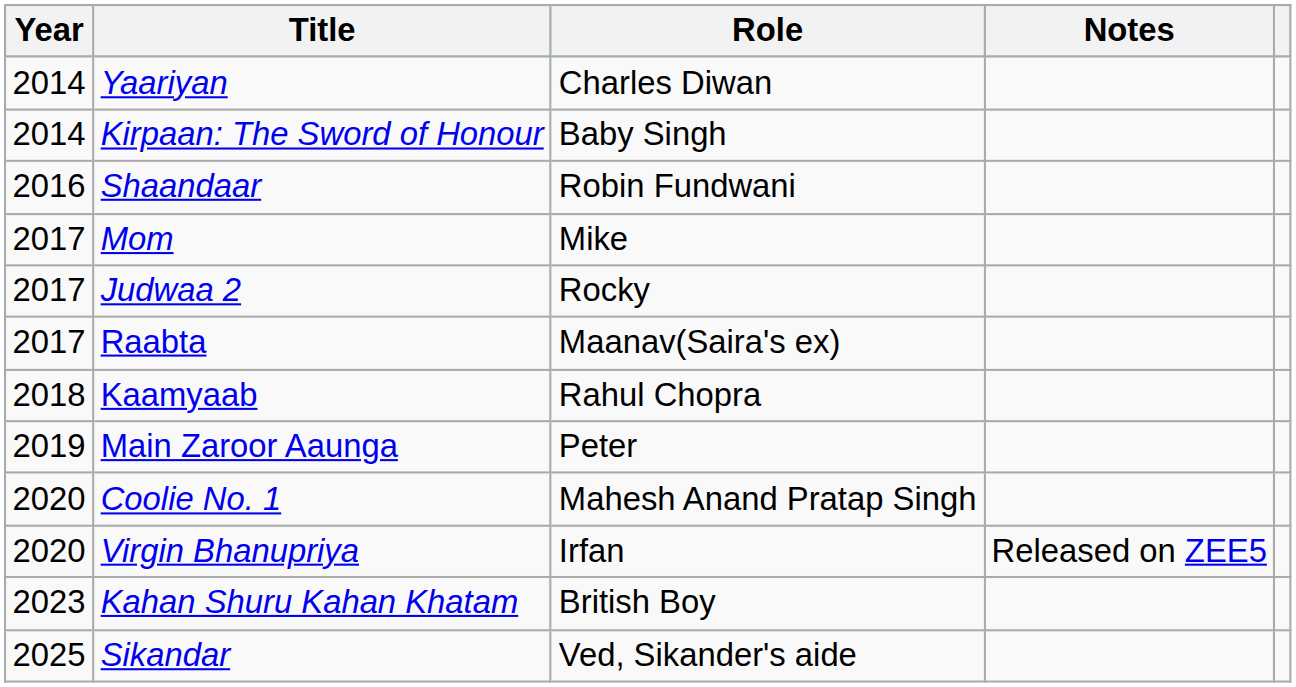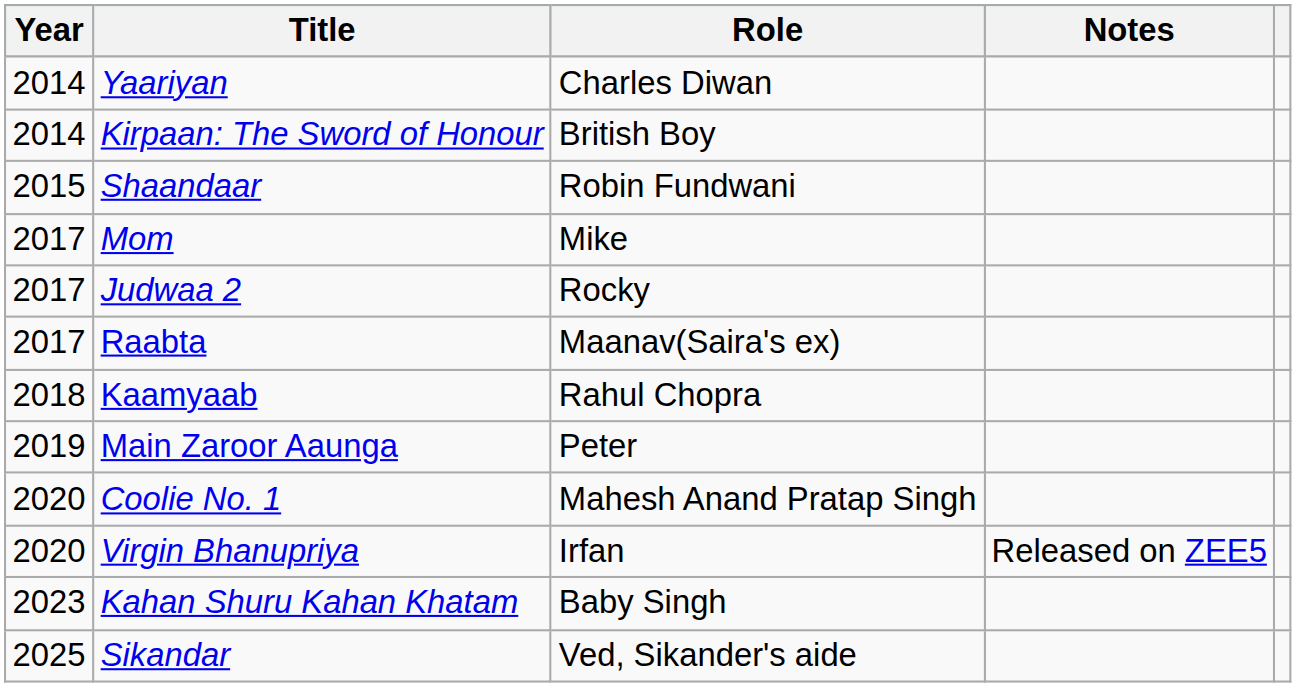 <table class="wikitable sortable" class="wikitable">
 <tr style="background:#0ccccc; text-align:center;">
 <th>Year</th>
 <th>Title</th>
 <th>Role</th>
 <th>Notes</th>
 <th></th>
 </tr>
 <tr>
 <td>2014</td>
 <td><em><a href='#'>Yaariyan</a></em></td>
 <td>Charles Diwan</td>
 <td></td>
 <td></td>
 </tr>
 <tr>
 <td>2014</td>
 <td><em><a href='#'>Kirpaan: The Sword of Honour</a></em></td>
-<td>Baby Singh</td>
+<td>British Boy</td>
 <td></td>
 <td></td>
 </tr>
 <tr>
-<td>2016</td>
+<td>2015</td>
 <td><em><a href='#'>Shaandaar</a></em></td>
 <td>Robin Fundwani</td>
 <td></td>
 <td></td>
 </tr>
 <tr>
 <td>2017</td>
 <td><em><a href='#'>Mom</a></em></td>
 <td>Mike</td>
 <td></td>
 <td></td>
 </tr>
 <tr>
 <td>2017</td>
 <td><em><a href='#'>Judwaa 2</a></em></td>
 <td>Rocky</td>
 <td></td>
 <td></td>
 </tr>
 <tr>
 <td>2017</td>
 <td><a href='#'>Raabta</a></td>
 <td>Maanav(Saira's ex)</td>
 <td></td>
 <td></td>
 </tr>
 <tr>
 <td>2018</td>
 <td><a href='#'>Kaamyaab</a></td>
 <td>Rahul Chopra</td>
 <td></td>
 <td></td>
 </tr>
 <tr>
 <td>2019</td>
 <td><a href='#'>Main Zaroor Aaunga</a></td>
 <td>Peter</td>
 <td></td>
 <td></td>
 </tr>
 <tr>
 <td>2020</td>
 <td><em><a href='#'>Coolie No. 1</a></em></td>
 <td>Mahesh Anand Pratap Singh</td>
 <td></td>
 <td></td>
 </tr>
 <tr>
 <td>2020</td>
 <td><em><a href='#'>Virgin Bhanupriya</a></em></td>
 <td>Irfan</td>
 <td>Released on <a href='#'>ZEE5</a></td>
 <td></td>
 </tr>
 <tr>
 <td>2023</td>
 <td><em><a href='#'>Kahan Shuru Kahan Khatam</a></em></td>
-<td>British Boy</td>
+<td>Baby Singh</td>
 <td></td>
 <td></td>
 </tr>
 <tr>
 <td>2025</td>
 <td><em><a href='#'>Sikandar</a></em></td>
 <td>Ved, Sikander's aide</td>
 <td></td>
 </tr>
 </table>
